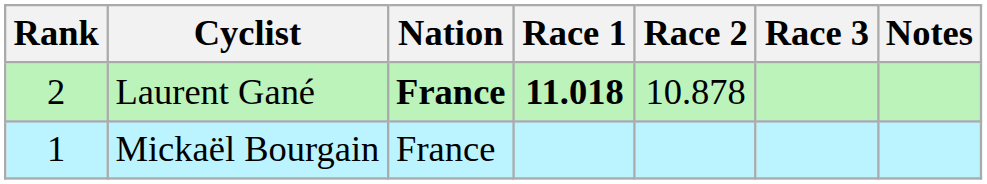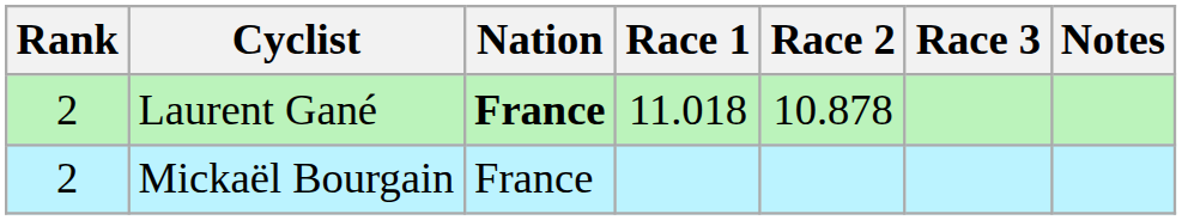 <table class="wikitable sortable" style="text-align:center">
 <tr>
 <th>Rank</th>
 <th>Cyclist</th>
 <th>Nation</th>
 <th>Race 1</th>
 <th>Race 2</th>
 <th>Race 3</th>
 <th>Notes</th>
 </tr>
 <tr bgcolor=bbf3bb>
 <td>2</td>
 <td align=left>Laurent Gané</td>
 <td align=left><strong>France</strong></td>
-<td><strong>11.018</strong></td>
+<td>11.018</td>
 <td>10.878</td>
 <td></td>
 <td></td>
 </tr>
 <tr bgcolor=bbf3ff>
-<td>1</td>
+<td>2</td>
 <td align=left>Mickaël Bourgain</td>
 <td align=left>France</td>
 <td></td>
 <td></td>
 <td></td>
 <td></td>
 </tr>
 </table>
